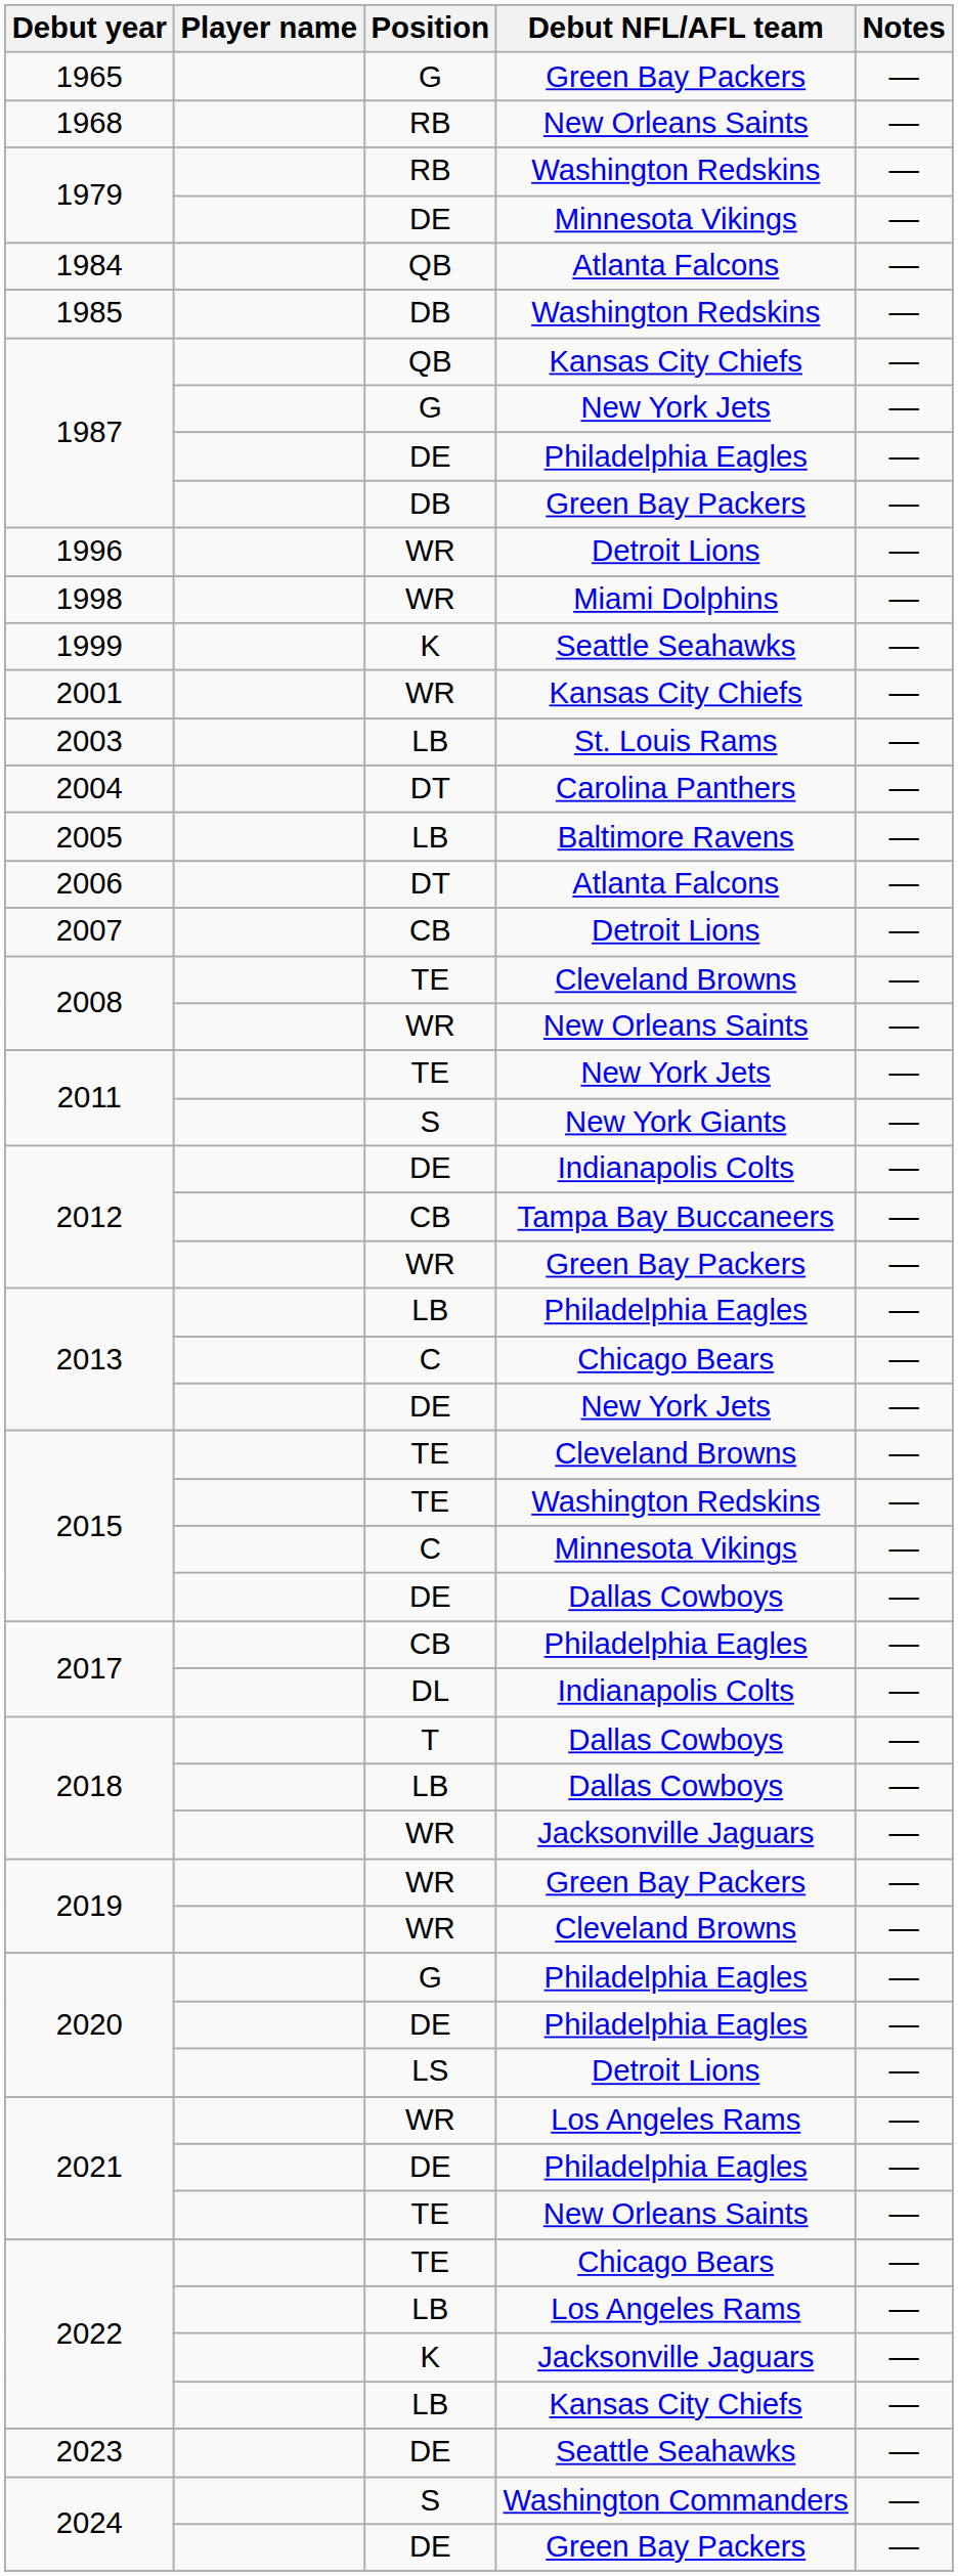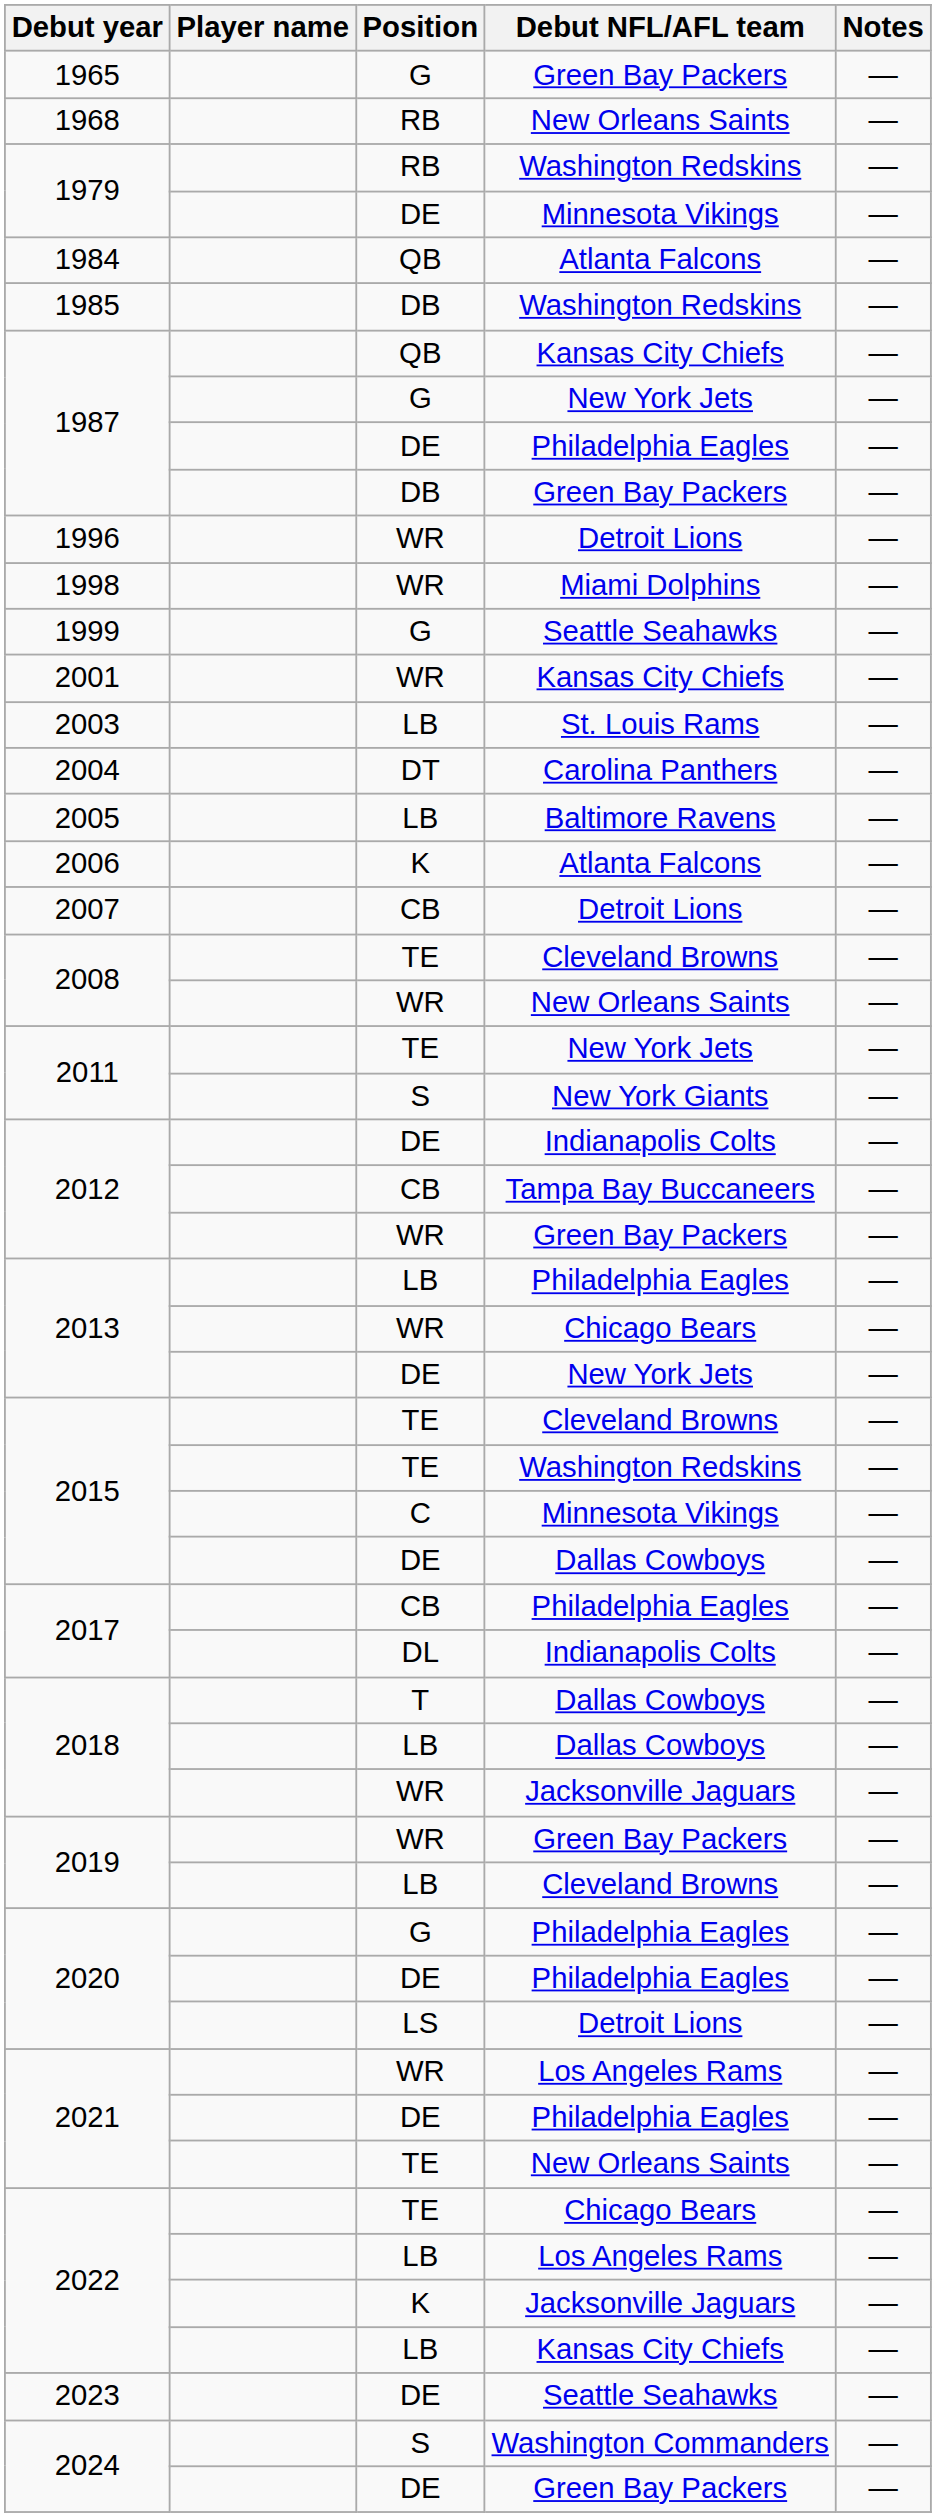 <table class="wikitable sortable" style="text-align: center;">
 <tr>
 <th>Debut year</th>
 <th>Player name</th>
 <th>Position</th>
 <th>Debut NFL/AFL team</th>
 <th>Notes</th>
 </tr>
 <tr>
 <td align="center">1965</td>
 <td align="center"></td>
 <td align="center">G</td>
 <td align="center"><a href='#'>Green Bay Packers</a></td>
 <td align="center">—</td>
 </tr>
 <tr>
 <td align="center">1968</td>
 <td align="center"></td>
 <td align="center">RB</td>
 <td align="center"><a href='#'>New Orleans Saints</a></td>
 <td align="center">—</td>
 </tr>
 <tr>
 <td rowspan="2">1979</td>
 <td align="center"></td>
 <td align="center">RB</td>
 <td align="center"><a href='#'>Washington Redskins</a></td>
 <td align="center">—</td>
 </tr>
 <tr>
 <td align="center"></td>
 <td align="center">DE</td>
 <td align="center"><a href='#'>Minnesota Vikings</a></td>
 <td align="center">—</td>
 </tr>
 <tr>
 <td align="center">1984</td>
 <td align="center"></td>
 <td align="center">QB</td>
 <td align="center"><a href='#'>Atlanta Falcons</a></td>
 <td align="center">—</td>
 </tr>
 <tr>
 <td align="center">1985</td>
 <td align="center"></td>
 <td align="center">DB</td>
 <td align="center"><a href='#'>Washington Redskins</a></td>
 <td align="center">—</td>
 </tr>
 <tr>
 <td rowspan="4">1987</td>
 <td align="center"></td>
 <td align="center">QB</td>
 <td align="center"><a href='#'>Kansas City Chiefs</a></td>
 <td align="center">—</td>
 </tr>
 <tr>
 <td align="center"></td>
 <td align="center">G</td>
 <td align="center"><a href='#'>New York Jets</a></td>
 <td align="center">—</td>
 </tr>
 <tr>
 <td align="center"></td>
 <td align="center">DE</td>
 <td align="center"><a href='#'>Philadelphia Eagles</a></td>
 <td align="center">—</td>
 </tr>
 <tr>
 <td align="center"></td>
 <td align="center">DB</td>
 <td align="center"><a href='#'>Green Bay Packers</a></td>
 <td align="center">—</td>
 </tr>
 <tr>
 <td align="center">1996</td>
 <td align="center"></td>
 <td align="center">WR</td>
 <td align="center"><a href='#'>Detroit Lions</a></td>
 <td align="center">—</td>
 </tr>
 <tr>
 <td align="center">1998</td>
 <td align="center"></td>
 <td align="center">WR</td>
 <td align="center"><a href='#'>Miami Dolphins</a></td>
 <td align="center">—</td>
 </tr>
 <tr>
 <td align="center">1999</td>
 <td align="center"></td>
-<td align="center">K</td>
+<td align="center">G</td>
 <td align="center"><a href='#'>Seattle Seahawks</a></td>
 <td align="center">—</td>
 </tr>
 <tr>
 <td align="center">2001</td>
 <td align="center"></td>
 <td align="center">WR</td>
 <td align="center"><a href='#'>Kansas City Chiefs</a></td>
 <td align="center">—</td>
 </tr>
 <tr>
 <td align="center">2003</td>
 <td align="center"></td>
 <td align="center">LB</td>
 <td align="center"><a href='#'>St. Louis Rams</a></td>
 <td align="center">—</td>
 </tr>
 <tr>
 <td align="center">2004</td>
 <td align="center"></td>
 <td align="center">DT</td>
 <td align="center"><a href='#'>Carolina Panthers</a></td>
 <td align="center">—</td>
 </tr>
 <tr>
 <td align="center">2005</td>
 <td align="center"></td>
 <td align="center">LB</td>
 <td align="center"><a href='#'>Baltimore Ravens</a></td>
 <td align="center">—</td>
 </tr>
 <tr>
 <td align="center">2006</td>
 <td align="center"></td>
-<td align="center">DT</td>
+<td align="center">K</td>
 <td align="center"><a href='#'>Atlanta Falcons</a></td>
 <td align="center">—</td>
 </tr>
 <tr>
 <td align="center">2007</td>
 <td align="center"></td>
 <td align="center">CB</td>
 <td align="center"><a href='#'>Detroit Lions</a></td>
 <td align="center">—</td>
 </tr>
 <tr>
 <td rowspan="2">2008</td>
 <td align="center"></td>
 <td align="center">TE</td>
 <td align="center"><a href='#'>Cleveland Browns</a></td>
 <td align="center">—</td>
 </tr>
 <tr>
 <td align="center"></td>
 <td align="center">WR</td>
 <td align="center"><a href='#'>New Orleans Saints</a></td>
 <td align="center">—</td>
 </tr>
 <tr>
 <td rowspan="2">2011</td>
 <td align="center"></td>
 <td align="center">TE</td>
 <td align="center"><a href='#'>New York Jets</a></td>
 <td align="center">—</td>
 </tr>
 <tr>
 <td align="center"></td>
 <td align="center">S</td>
 <td align="center"><a href='#'>New York Giants</a></td>
 <td align="center">—</td>
 </tr>
 <tr>
 <td rowspan="3">2012</td>
 <td align="center"></td>
 <td align="center">DE</td>
 <td align="center"><a href='#'>Indianapolis Colts</a></td>
 <td align="center">—</td>
 </tr>
 <tr>
 <td align="center"></td>
 <td align="center">CB</td>
 <td align="center"><a href='#'>Tampa Bay Buccaneers</a></td>
 <td align="center">—</td>
 </tr>
 <tr>
 <td align="center"></td>
 <td align="center">WR</td>
 <td align="center"><a href='#'>Green Bay Packers</a></td>
 <td align="center">—</td>
 </tr>
 <tr>
 <td rowspan="3">2013</td>
 <td align="center"></td>
 <td align="center">LB</td>
 <td align="center"><a href='#'>Philadelphia Eagles</a></td>
 <td align="center">—</td>
 </tr>
 <tr>
 <td align="center"></td>
-<td align="center">C</td>
+<td align="center">WR</td>
 <td align="center"><a href='#'>Chicago Bears</a></td>
 <td align="center">—</td>
 </tr>
 <tr>
 <td align="center"></td>
 <td align="center">DE</td>
 <td align="center"><a href='#'>New York Jets</a></td>
 <td align="center">—</td>
 </tr>
 <tr>
 <td rowspan="4">2015</td>
 <td align="center"></td>
 <td align="center">TE</td>
 <td align="center"><a href='#'>Cleveland Browns</a></td>
 <td align="center">—</td>
 </tr>
 <tr>
 <td align="center"></td>
 <td align="center">TE</td>
 <td align="center"><a href='#'>Washington Redskins</a></td>
 <td align="center">—</td>
 </tr>
 <tr>
 <td align="center"></td>
 <td align="center">C</td>
 <td align="center"><a href='#'>Minnesota Vikings</a></td>
 <td align="center">—</td>
 </tr>
 <tr>
 <td align="center"></td>
 <td align="center">DE</td>
 <td align="center"><a href='#'>Dallas Cowboys</a></td>
 <td align="center">—</td>
 </tr>
 <tr>
 <td rowspan="2">2017</td>
 <td align="center"></td>
 <td align="center">CB</td>
 <td align="center"><a href='#'>Philadelphia Eagles</a></td>
 <td align="center">—</td>
 </tr>
 <tr>
 <td align="center"></td>
 <td align="center">DL</td>
 <td align="center"><a href='#'>Indianapolis Colts</a></td>
 <td align="center">—</td>
 </tr>
 <tr>
 <td rowspan="3">2018</td>
 <td align="center"></td>
 <td align="center">T</td>
 <td align="center"><a href='#'>Dallas Cowboys</a></td>
 <td align="center">—</td>
 </tr>
 <tr>
 <td align="center"></td>
 <td align="center">LB</td>
 <td align="center"><a href='#'>Dallas Cowboys</a></td>
 <td align="center">—</td>
 </tr>
 <tr>
 <td align="center"></td>
 <td align="center">WR</td>
 <td align="center"><a href='#'>Jacksonville Jaguars</a></td>
 <td align="center">—</td>
 </tr>
 <tr>
 <td rowspan="2">2019</td>
 <td align="center"></td>
 <td align="center">WR</td>
 <td align="center"><a href='#'>Green Bay Packers</a></td>
 <td align="center">—</td>
 </tr>
 <tr>
 <td align="center"></td>
-<td align="center">WR</td>
+<td align="center">LB</td>
 <td align="center"><a href='#'>Cleveland Browns</a></td>
 <td align="center">—</td>
 </tr>
 <tr>
 <td rowspan="3">2020</td>
 <td align="center"></td>
 <td align="center">G</td>
 <td align="center"><a href='#'>Philadelphia Eagles</a></td>
 <td align="center">—</td>
 </tr>
 <tr>
 <td align="center"></td>
 <td align="center">DE</td>
 <td align="center"><a href='#'>Philadelphia Eagles</a></td>
 <td align="center">—</td>
 </tr>
 <tr>
 <td align="center"></td>
 <td align="center">LS</td>
 <td align="center"><a href='#'>Detroit Lions</a></td>
 <td align="center">—</td>
 </tr>
 <tr>
 <td rowspan="3">2021</td>
 <td align="center"></td>
 <td align="center">WR</td>
 <td align="center"><a href='#'>Los Angeles Rams</a></td>
 <td align="center">—</td>
 </tr>
 <tr>
 <td align="center"></td>
 <td align="center">DE</td>
 <td align="center"><a href='#'>Philadelphia Eagles</a></td>
 <td align="center">—</td>
 </tr>
 <tr>
 <td align="center"></td>
 <td align="center">TE</td>
 <td align="center"><a href='#'>New Orleans Saints</a></td>
 <td align="center">—</td>
 </tr>
 <tr>
 <td rowspan="4">2022</td>
 <td align="center"></td>
 <td align="center">TE</td>
 <td align="center"><a href='#'>Chicago Bears</a></td>
 <td align="center">—</td>
 </tr>
 <tr>
 <td align="center"></td>
 <td align="center">LB</td>
 <td align="center"><a href='#'>Los Angeles Rams</a></td>
 <td align="center">—</td>
 </tr>
 <tr>
 <td align="center"></td>
 <td align="center">K</td>
 <td align="center"><a href='#'>Jacksonville Jaguars</a></td>
 <td align="center">—</td>
 </tr>
 <tr>
 <td align="center"></td>
 <td align="center">LB</td>
 <td align="center"><a href='#'>Kansas City Chiefs</a></td>
 <td align="center">—</td>
 </tr>
 <tr>
 <td align="center">2023</td>
 <td align="center"></td>
 <td align="center">DE</td>
 <td align="center"><a href='#'>Seattle Seahawks</a></td>
 <td align="center">—</td>
 </tr>
 <tr>
 <td rowspan="2">2024</td>
 <td align="center"></td>
 <td align="center">S</td>
 <td align="center"><a href='#'>Washington Commanders</a></td>
 <td align="center">—</td>
 </tr>
 <tr>
 <td align="center"></td>
 <td align="center">DE</td>
 <td align="center"><a href='#'>Green Bay Packers</a></td>
 <td align="center">—</td>
 </tr>
 </table>
